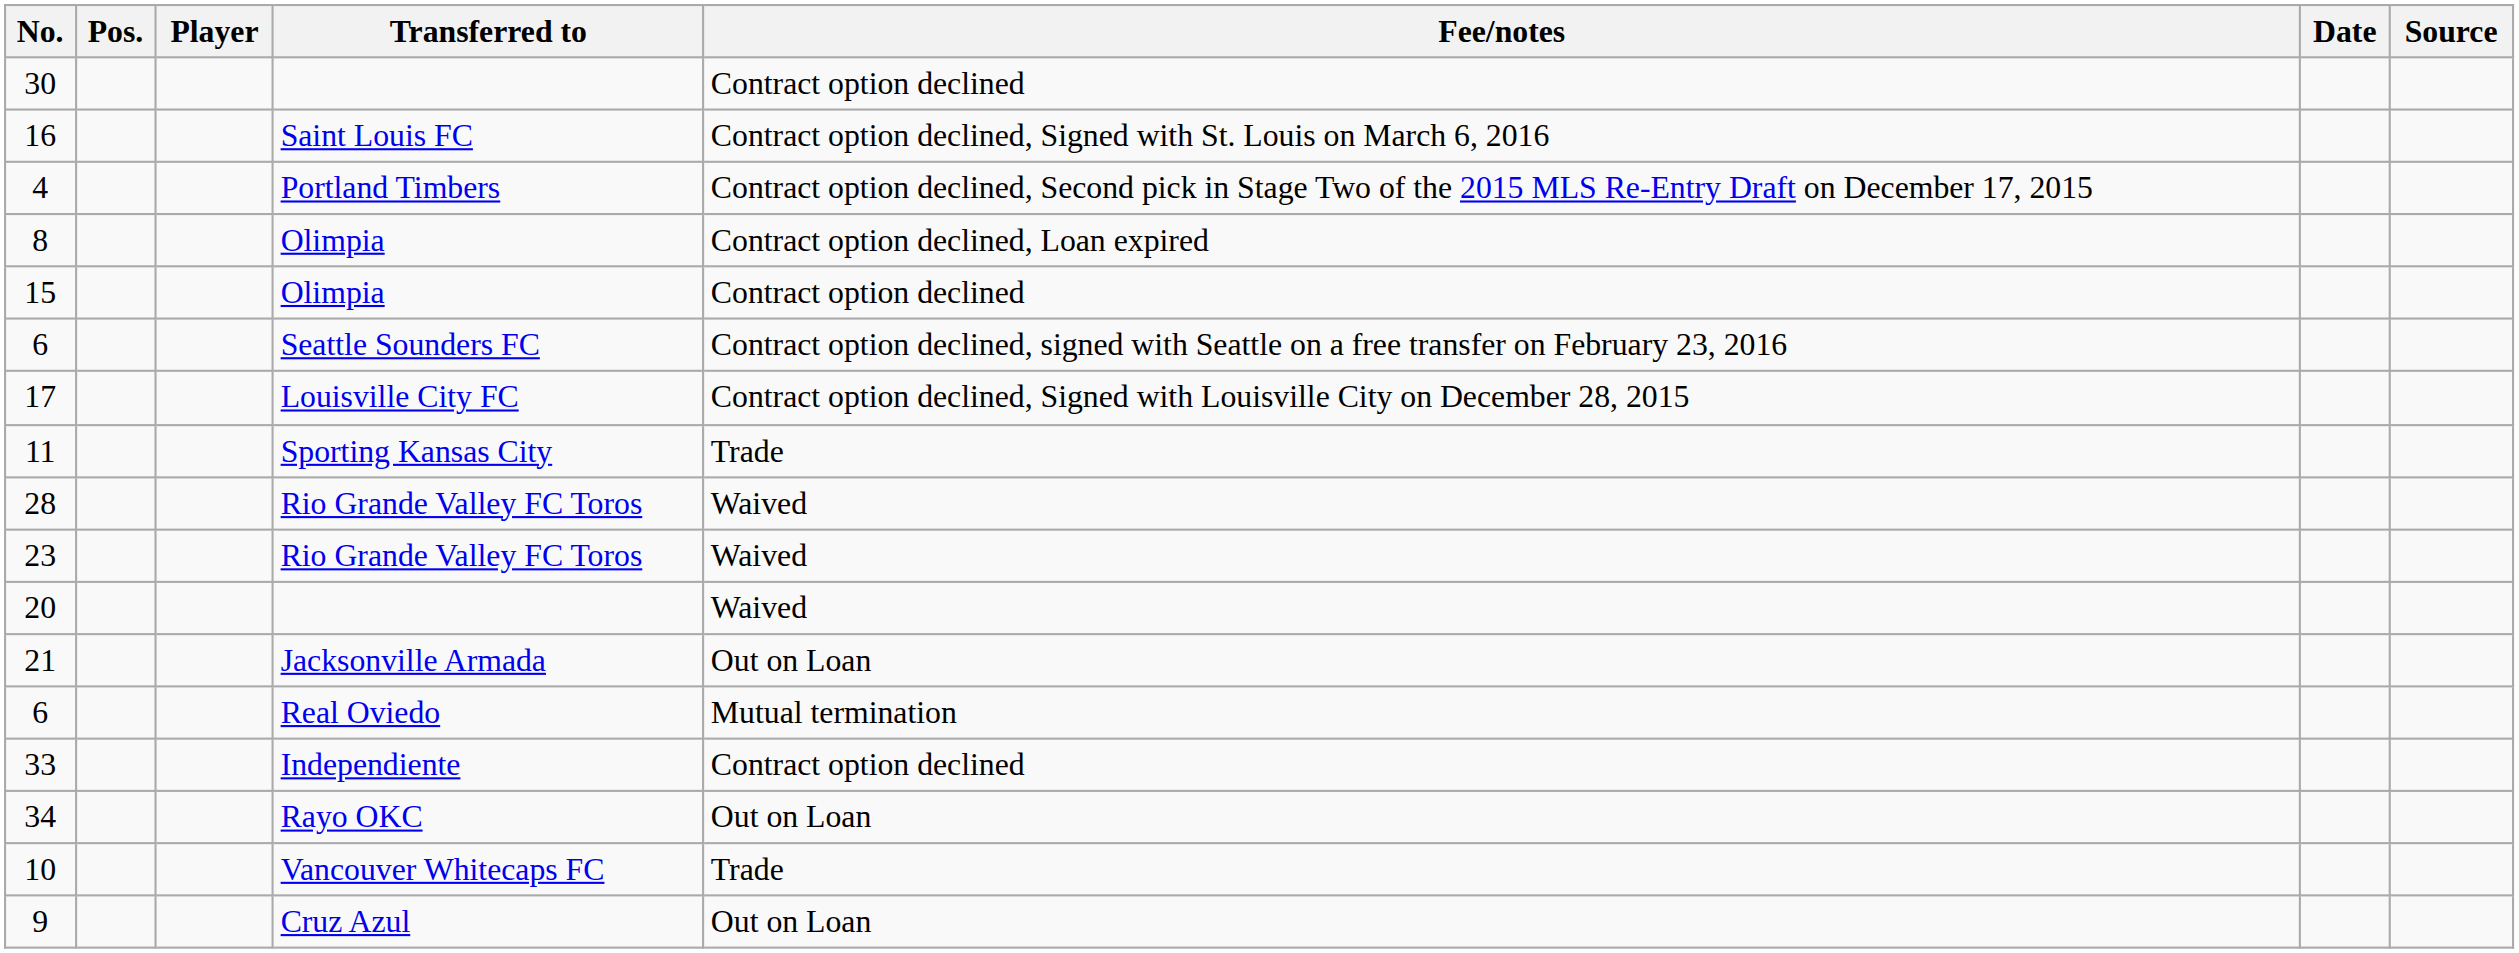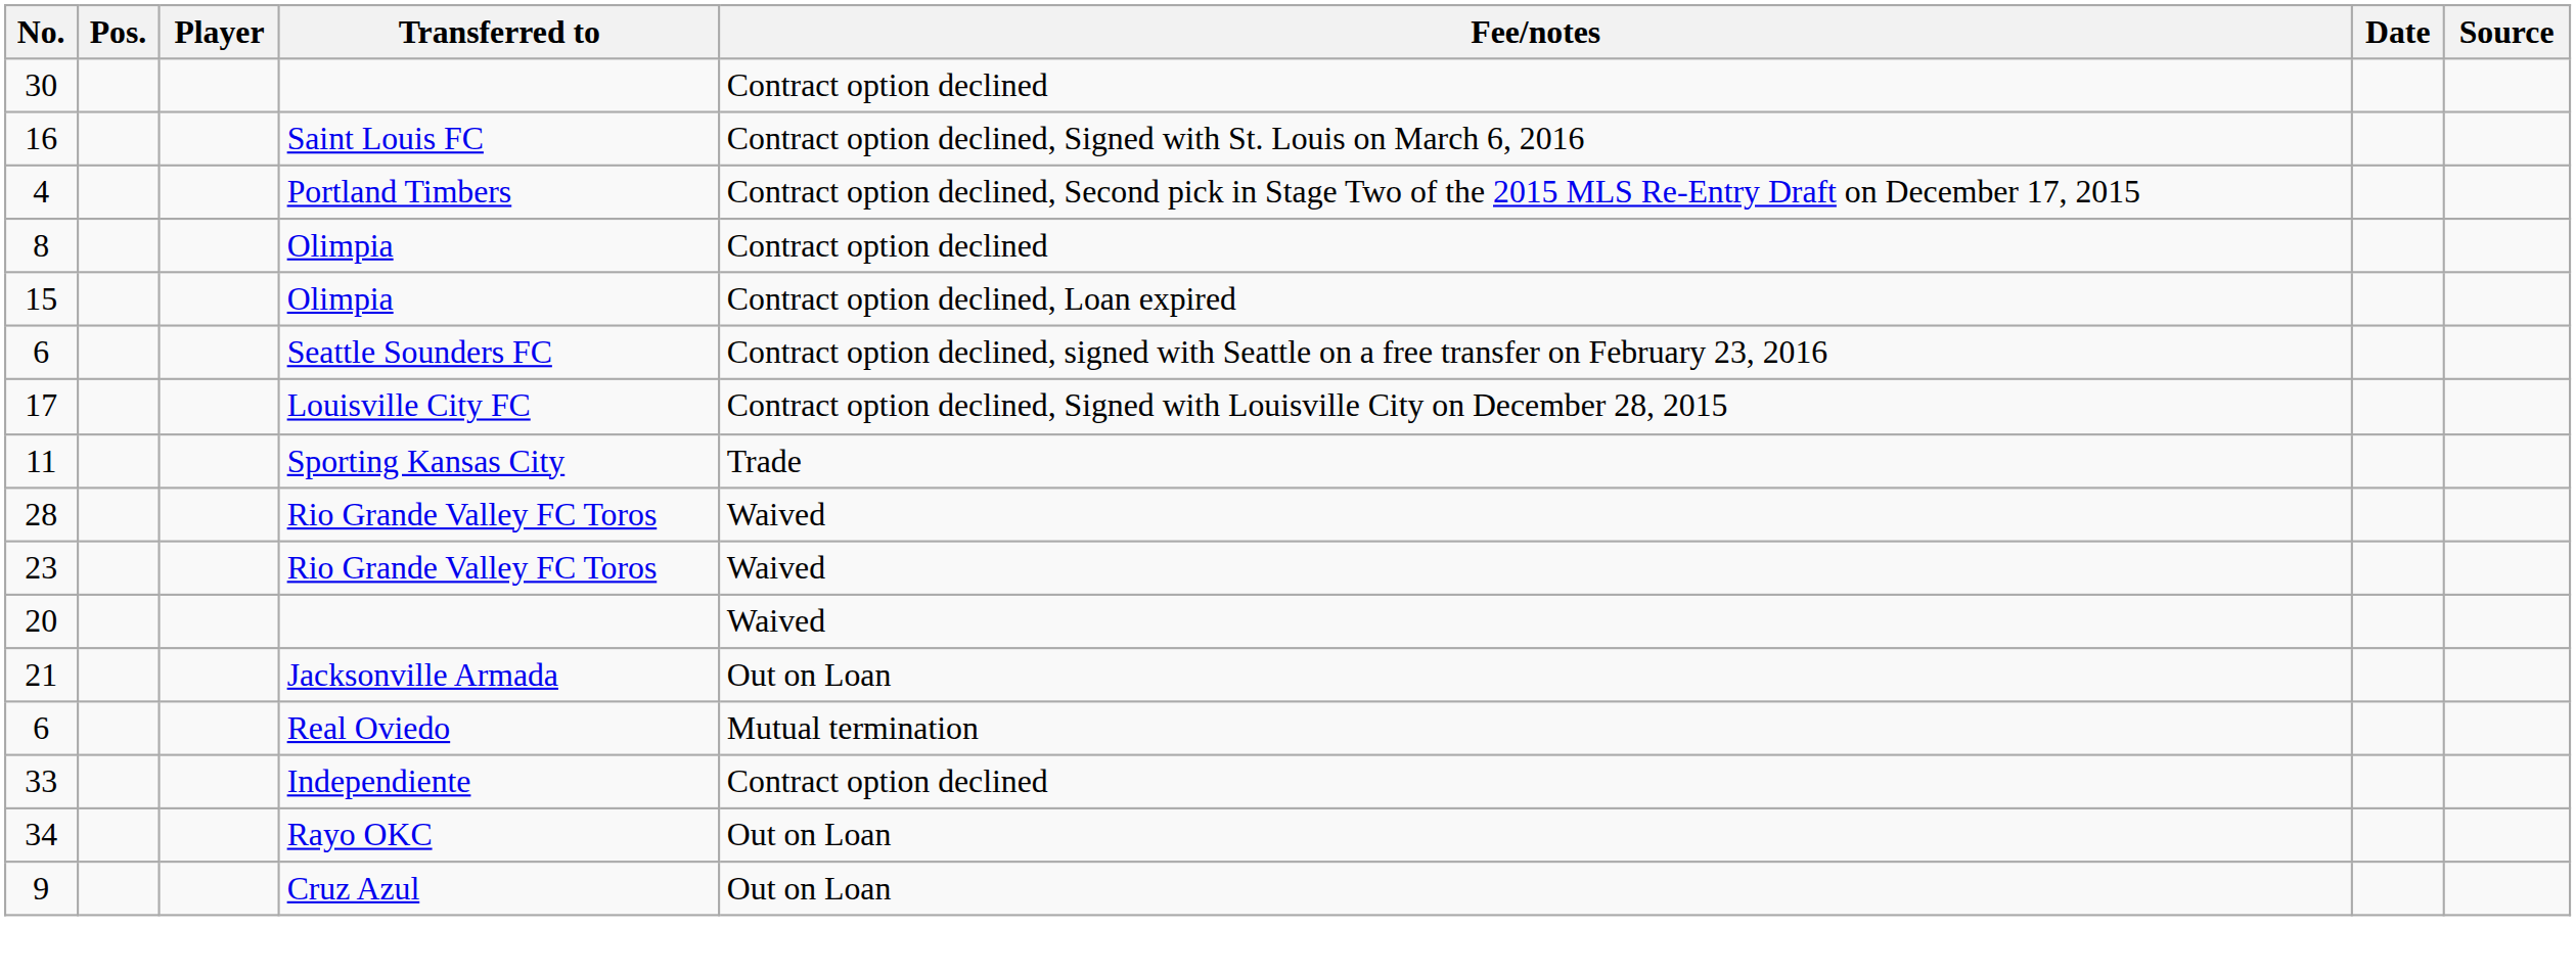 <table class="wikitable sortable" style="width:95%; text-align:center; font-size:95%; text-align:left;">
 <tr>
 <th>No.</th>
 <th><strong>Pos.</strong></th>
 <th><strong>Player</strong></th>
 <th><strong>Transferred to</strong></th>
 <th><strong>Fee/notes</strong></th>
 <th><strong>Date</strong></th>
 <th>Source</th>
 </tr>
 <tr>
 <td align=center>30</td>
 <td align=center></td>
 <td></td>
 <td></td>
 <td>Contract option declined</td>
 <td></td>
 <td></td>
 </tr>
 <tr>
 <td align=center>16</td>
 <td align=center></td>
 <td></td>
 <td> <a href='#'>Saint Louis FC</a></td>
 <td>Contract option declined, Signed with St. Louis on March 6, 2016</td>
 <td></td>
 <td></td>
 </tr>
 <tr>
 <td align=center>4</td>
 <td align=center></td>
 <td></td>
 <td> <a href='#'>Portland Timbers</a></td>
 <td>Contract option declined, Second pick in Stage Two of the <a href='#'>2015 MLS Re-Entry Draft</a> on December 17, 2015</td>
 <td></td>
 <td></td>
 </tr>
 <tr>
 <td align=center>8</td>
 <td align=center></td>
 <td></td>
 <td> <a href='#'>Olimpia</a></td>
-<td>Contract option declined, Loan expired</td>
+<td>Contract option declined</td>
 <td></td>
 <td></td>
 </tr>
 <tr>
 <td align=center>15</td>
 <td align=center></td>
 <td></td>
 <td> <a href='#'>Olimpia</a></td>
-<td>Contract option declined</td>
+<td>Contract option declined, Loan expired</td>
 <td></td>
 <td></td>
 </tr>
 <tr>
 <td align=center>6</td>
 <td align=center></td>
 <td></td>
 <td> <a href='#'>Seattle Sounders FC</a></td>
 <td>Contract option declined, signed with Seattle on a free transfer on February 23, 2016</td>
 <td></td>
 <td></td>
 </tr>
 <tr>
 <td align=center>17</td>
 <td align=center></td>
 <td></td>
 <td> <a href='#'>Louisville City FC</a></td>
 <td>Contract option declined, Signed with Louisville City on December 28, 2015</td>
 <td></td>
 <td></td>
 </tr>
 <tr>
 <td align=center>11</td>
 <td align=center></td>
 <td></td>
 <td> <a href='#'>Sporting Kansas City</a></td>
 <td>Trade</td>
 <td></td>
 <td></td>
 </tr>
 <tr>
 <td align=center>28</td>
 <td align=center></td>
 <td></td>
 <td> <a href='#'>Rio Grande Valley FC Toros</a></td>
 <td>Waived</td>
 <td></td>
 <td></td>
 </tr>
 <tr>
 <td align=center>23</td>
 <td align=center></td>
 <td></td>
 <td> <a href='#'>Rio Grande Valley FC Toros</a></td>
 <td>Waived</td>
 <td></td>
 <td></td>
 </tr>
 <tr>
 <td align=center>20</td>
 <td align=center></td>
 <td></td>
 <td></td>
 <td>Waived</td>
 <td></td>
 <td></td>
 </tr>
 <tr>
 <td align=center>21</td>
 <td align=center></td>
 <td></td>
 <td> <a href='#'>Jacksonville Armada</a></td>
 <td>Out on Loan</td>
 <td></td>
 <td></td>
 </tr>
 <tr>
 <td align=center>6</td>
 <td align=center></td>
 <td></td>
 <td> <a href='#'>Real Oviedo</a></td>
 <td>Mutual termination</td>
 <td></td>
 <td></td>
 </tr>
 <tr>
 <td align=center>33</td>
 <td align=center></td>
 <td></td>
 <td> <a href='#'>Independiente</a></td>
 <td>Contract option declined</td>
 <td></td>
 <td></td>
 </tr>
 <tr>
 <td align=center>34</td>
 <td align=center></td>
 <td></td>
 <td> <a href='#'>Rayo OKC</a></td>
 <td>Out on Loan</td>
 <td></td>
 <td></td>
 </tr>
 <tr>
-<td align=center>10</td>
-<td align=center></td>
-<td></td>
-<td> <a href='#'>Vancouver Whitecaps FC</a></td>
-<td>Trade</td>
-<td></td>
-<td></td>
-</tr>
-<tr>
 <td align=center>9</td>
 <td align=center></td>
 <td></td>
 <td> <a href='#'>Cruz Azul</a></td>
 <td>Out on Loan</td>
 <td></td>
 <td></td>
 </tr>
 </table>
